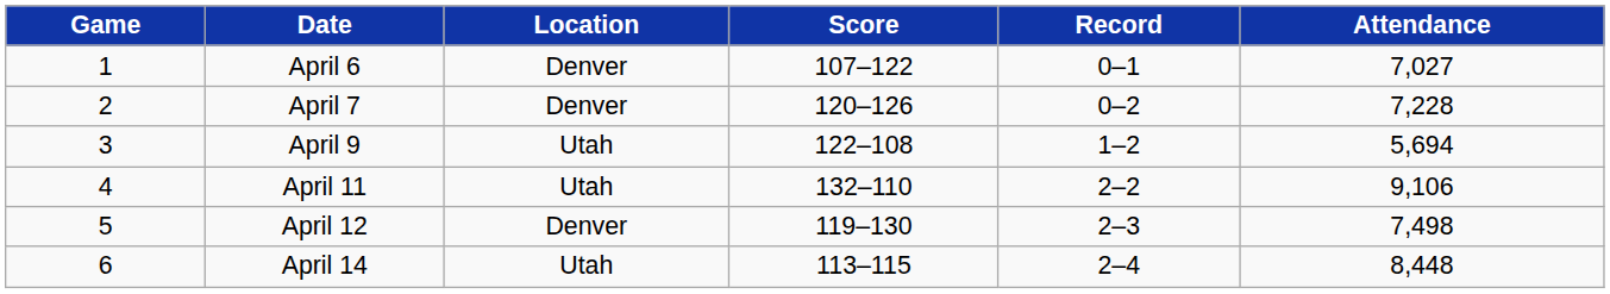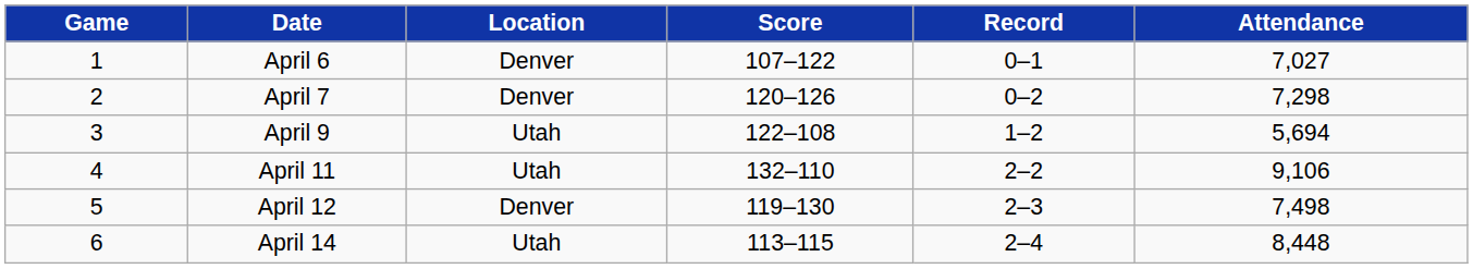 <table class="wikitable" style="width:80%;">
 <tr style="text-align:center; background:#1034A6;color:#FFFFFF;">
 <td><strong>Game</strong></td>
 <td><strong>Date</strong></td>
 <td><strong>Location</strong></td>
 <td><strong>Score</strong></td>
 <td><strong>Record</strong></td>
 <td><strong>Attendance</strong></td>
 </tr>
 <tr style="text-align:center;" bgcolor="">
 <td>1</td>
 <td>April 6</td>
 <td>Denver</td>
 <td>107–122</td>
 <td>0–1</td>
 <td>7,027</td>
 </tr>
 <tr style="text-align:center;" bgcolor="">
 <td>2</td>
 <td>April 7</td>
 <td>Denver</td>
 <td>120–126</td>
 <td>0–2</td>
-<td>7,228</td>
+<td>7,298</td>
 </tr>
 <tr style="text-align:center;" bgcolor="">
 <td>3</td>
 <td>April 9</td>
 <td>Utah</td>
 <td>122–108</td>
 <td>1–2</td>
 <td>5,694</td>
 </tr>
 <tr style="text-align:center;" bgcolor="">
 <td>4</td>
 <td>April 11</td>
 <td>Utah</td>
 <td>132–110</td>
 <td>2–2</td>
 <td>9,106</td>
 </tr>
 <tr style="text-align:center;" bgcolor="">
 <td>5</td>
 <td>April 12</td>
 <td>Denver</td>
 <td>119–130</td>
 <td>2–3</td>
 <td>7,498</td>
 </tr>
 <tr style="text-align:center;" bgcolor="">
 <td>6</td>
 <td>April 14</td>
 <td>Utah</td>
 <td>113–115</td>
 <td>2–4</td>
 <td>8,448</td>
 </tr>
 </table>
